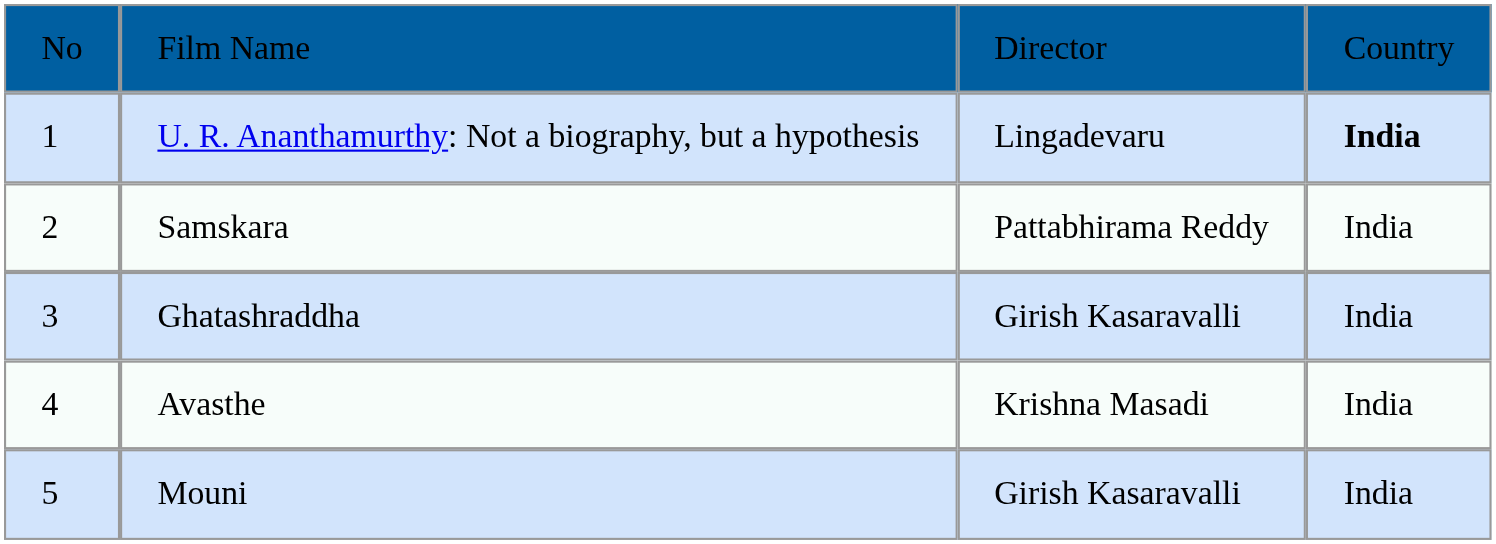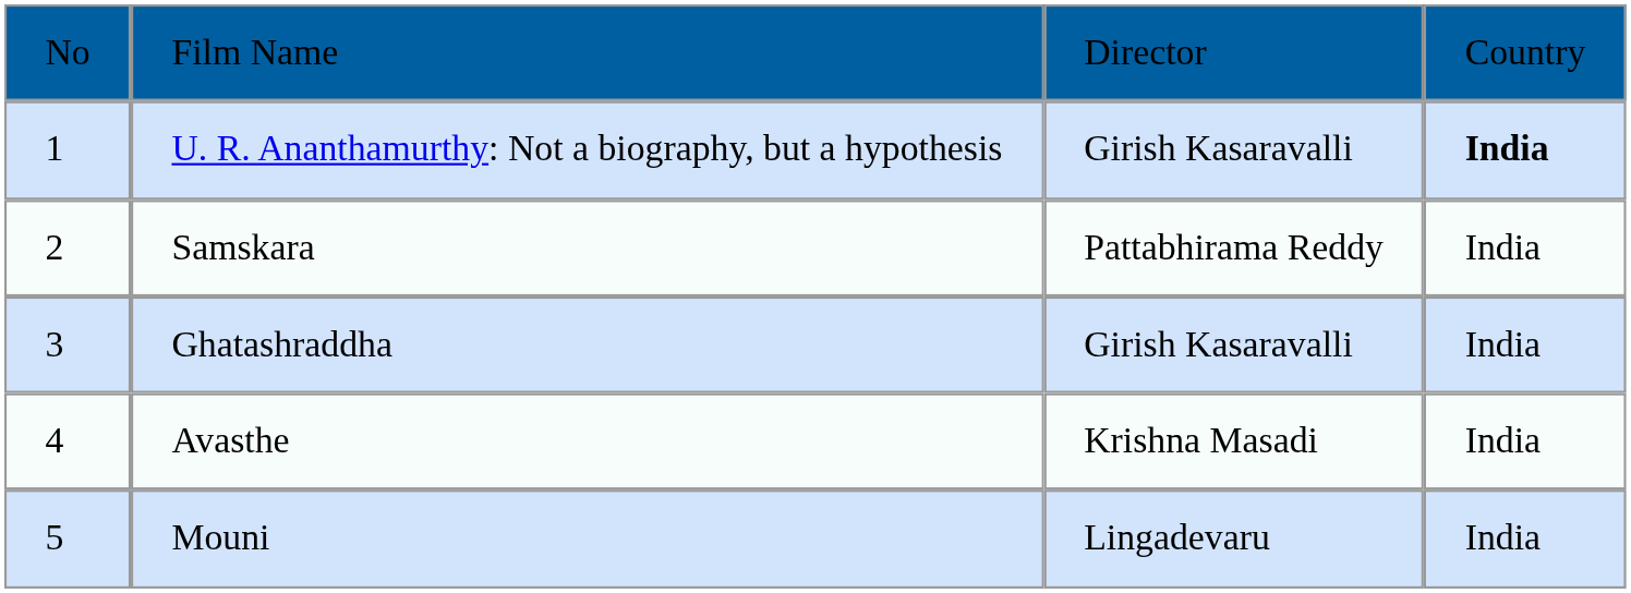 <table style="border-spacing:0;">
 <tr>
 <td style="background-color:#005fa1;border:0.05pt solid #999999;padding-top:0.116in;padding-bottom:0.116in;padding-left:0.1743in;padding-right:0.1743in;"><div>No</div></td>
 <td style="background-color:#005fa1;border:0.05pt solid #999999;padding-top:0.116in;padding-bottom:0.116in;padding-left:0.1743in;padding-right:0.1743in;">Film Name</td>
 <td style="background-color:#005fa1;border:0.05pt solid #999999;padding-top:0.116in;padding-bottom:0.116in;padding-left:0.1743in;padding-right:0.1743in;">Director</td>
 <td style="background-color:#005fa1;border:0.05pt solid #999999;padding-top:0.116in;padding-bottom:0.116in;padding-left:0.1743in;padding-right:0.1743in;">Country</td>
 </tr>
 <tr>
 <td style="background-color:#d2e4fc;border:0.05pt solid #999999;padding-top:0.116in;padding-bottom:0.116in;padding-left:0.1743in;padding-right:0.1743in;"><div>1</div></td>
 <td style="background-color:#d2e4fc;border:0.05pt solid #999999;padding-top:0.116in;padding-bottom:0.116in;padding-left:0.1743in;padding-right:0.1743in;"><a href='#'>U. R. Ananthamurthy</a>: Not a biography, but a hypothesis</td>
-<td style="background-color:#d2e4fc;border:0.05pt solid #999999;padding-top:0.116in;padding-bottom:0.116in;padding-left:0.1743in;padding-right:0.1743in;">Lingadevaru</td>
+<td style="background-color:#d2e4fc;border:0.05pt solid #999999;padding-top:0.116in;padding-bottom:0.116in;padding-left:0.1743in;padding-right:0.1743in;">Girish Kasaravalli</td>
 <td style="background-color:#d2e4fc;border:0.05pt solid #999999;padding-top:0.116in;padding-bottom:0.116in;padding-left:0.1743in;padding-right:0.1743in;"><strong>India</strong></td>
 </tr>
 <tr>
 <td style="background-color:#f7fdfa;border:0.05pt solid #999999;padding-top:0.116in;padding-bottom:0.116in;padding-left:0.1743in;padding-right:0.1743in;"><div>2</div></td>
 <td style="background-color:#f7fdfa;border:0.05pt solid #999999;padding-top:0.116in;padding-bottom:0.116in;padding-left:0.1743in;padding-right:0.1743in;">Samskara</td>
 <td style="background-color:#f7fdfa;border:0.05pt solid #999999;padding-top:0.116in;padding-bottom:0.116in;padding-left:0.1743in;padding-right:0.1743in;">Pattabhirama Reddy</td>
 <td style="background-color:#f7fdfa;border:0.05pt solid #999999;padding-top:0.116in;padding-bottom:0.116in;padding-left:0.1743in;padding-right:0.1743in;">India</td>
 </tr>
 <tr>
 <td style="background-color:#d2e4fc;border:0.05pt solid #999999;padding-top:0.116in;padding-bottom:0.116in;padding-left:0.1743in;padding-right:0.1743in;"><div>3</div></td>
 <td style="background-color:#d2e4fc;border:0.05pt solid #999999;padding-top:0.116in;padding-bottom:0.116in;padding-left:0.1743in;padding-right:0.1743in;">Ghatashraddha</td>
 <td style="background-color:#d2e4fc;border:0.05pt solid #999999;padding-top:0.116in;padding-bottom:0.116in;padding-left:0.1743in;padding-right:0.1743in;">Girish Kasaravalli</td>
 <td style="background-color:#d2e4fc;border:0.05pt solid #999999;padding-top:0.116in;padding-bottom:0.116in;padding-left:0.1743in;padding-right:0.1743in;">India</td>
 </tr>
 <tr>
 <td style="background-color:#f7fdfa;border:0.05pt solid #999999;padding-top:0.116in;padding-bottom:0.116in;padding-left:0.1743in;padding-right:0.1743in;"><div>4</div></td>
 <td style="background-color:#f7fdfa;border:0.05pt solid #999999;padding-top:0.116in;padding-bottom:0.116in;padding-left:0.1743in;padding-right:0.1743in;">Avasthe</td>
 <td style="background-color:#f7fdfa;border:0.05pt solid #999999;padding-top:0.116in;padding-bottom:0.116in;padding-left:0.1743in;padding-right:0.1743in;">Krishna Masadi</td>
 <td style="background-color:#f7fdfa;border:0.05pt solid #999999;padding-top:0.116in;padding-bottom:0.116in;padding-left:0.1743in;padding-right:0.1743in;">India</td>
 </tr>
 <tr>
 <td style="background-color:#d2e4fc;border:0.05pt solid #999999;padding-top:0.116in;padding-bottom:0.116in;padding-left:0.1743in;padding-right:0.1743in;"><div>5</div></td>
 <td style="background-color:#d2e4fc;border:0.05pt solid #999999;padding-top:0.116in;padding-bottom:0.116in;padding-left:0.1743in;padding-right:0.1743in;">Mouni</td>
-<td style="background-color:#d2e4fc;border:0.05pt solid #999999;padding-top:0.116in;padding-bottom:0.116in;padding-left:0.1743in;padding-right:0.1743in;">Girish Kasaravalli</td>
+<td style="background-color:#d2e4fc;border:0.05pt solid #999999;padding-top:0.116in;padding-bottom:0.116in;padding-left:0.1743in;padding-right:0.1743in;">Lingadevaru</td>
 <td style="background-color:#d2e4fc;border:0.05pt solid #999999;padding-top:0.116in;padding-bottom:0.116in;padding-left:0.1743in;padding-right:0.1743in;">India</td>
 </tr>
 </table>
